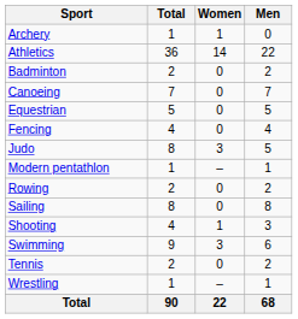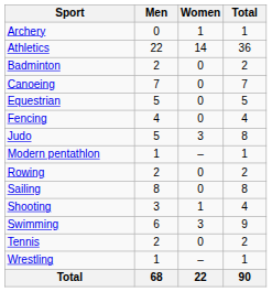 <table class="wikitable sortable" style="text-align:center;">
 <tr>
 <th width=180>Sport</th>
+<th width=55>Men</th>
+<th width=55>Women</th>
 <th width=55>Total</th>
-<th width=55>Women</th>
-<th width=55>Men</th>
 </tr>
 <tr>
 <td align=left><a href='#'>Archery</a></td>
+<td>0</td>
 <td>1</td>
 <td>1</td>
-<td>0</td>
 </tr>
 <tr>
 <td align=left><a href='#'>Athletics</a></td>
+<td>22</td>
+<td>14</td>
 <td>36</td>
-<td>14</td>
-<td>22</td>
 </tr>
 <tr>
 <td align=left><a href='#'>Badminton</a></td>
 <td>2</td>
 <td>0</td>
 <td>2</td>
 </tr>
 <tr>
 <td align=left><a href='#'>Canoeing</a></td>
 <td>7</td>
 <td>0</td>
 <td>7</td>
 </tr>
 <tr>
 <td align=left><a href='#'>Equestrian</a></td>
 <td>5</td>
 <td>0</td>
 <td>5</td>
 </tr>
 <tr>
 <td align=left><a href='#'>Fencing</a></td>
 <td>4</td>
 <td>0</td>
 <td>4</td>
 </tr>
 <tr>
 <td align=left><a href='#'>Judo</a></td>
+<td>5</td>
+<td>3</td>
 <td>8</td>
-<td>3</td>
-<td>5</td>
 </tr>
 <tr>
 <td align=left><a href='#'>Modern pentathlon</a></td>
 <td>1</td>
 <td>–</td>
 <td>1</td>
 </tr>
 <tr>
 <td align=left><a href='#'>Rowing</a></td>
 <td>2</td>
 <td>0</td>
 <td>2</td>
 </tr>
 <tr>
 <td align=left><a href='#'>Sailing</a></td>
 <td>8</td>
 <td>0</td>
 <td>8</td>
 </tr>
 <tr>
 <td align=left><a href='#'>Shooting</a></td>
+<td>3</td>
+<td>1</td>
 <td>4</td>
-<td>1</td>
-<td>3</td>
 </tr>
 <tr>
 <td align=left><a href='#'>Swimming</a></td>
+<td>6</td>
+<td>3</td>
 <td>9</td>
-<td>3</td>
-<td>6</td>
 </tr>
 <tr>
 <td align=left><a href='#'>Tennis</a></td>
 <td>2</td>
 <td>0</td>
 <td>2</td>
 </tr>
 <tr>
 <td align=left><a href='#'>Wrestling</a></td>
 <td>1</td>
 <td>–</td>
 <td>1</td>
 </tr>
 <tr>
 <th>Total</th>
+<th>68</th>
+<th>22</th>
 <th>90</th>
-<th>22</th>
-<th>68</th>
 </tr>
 </table>
